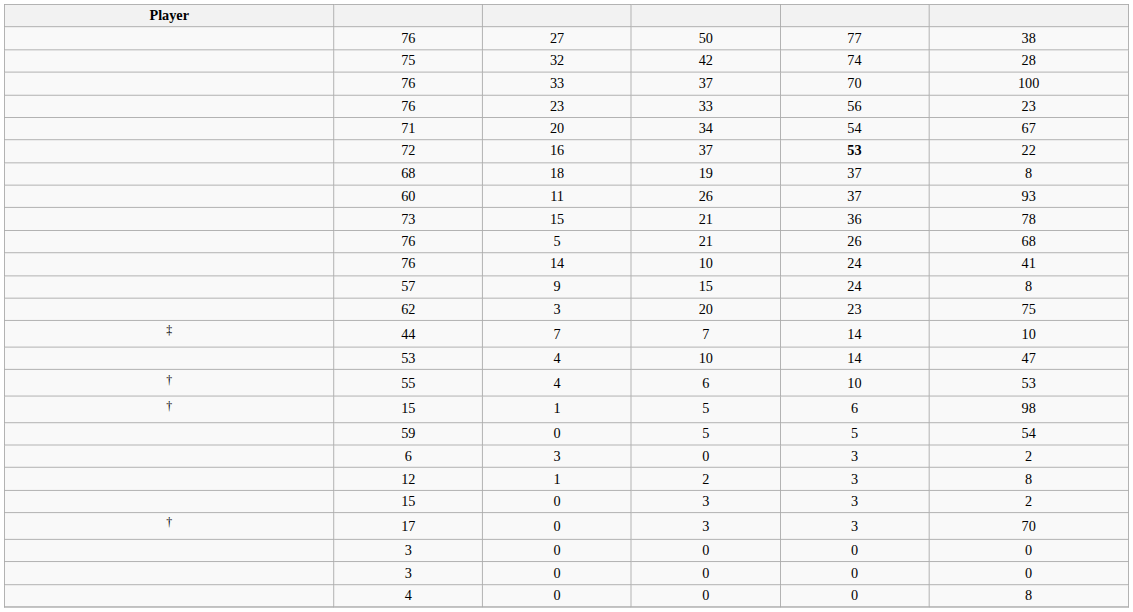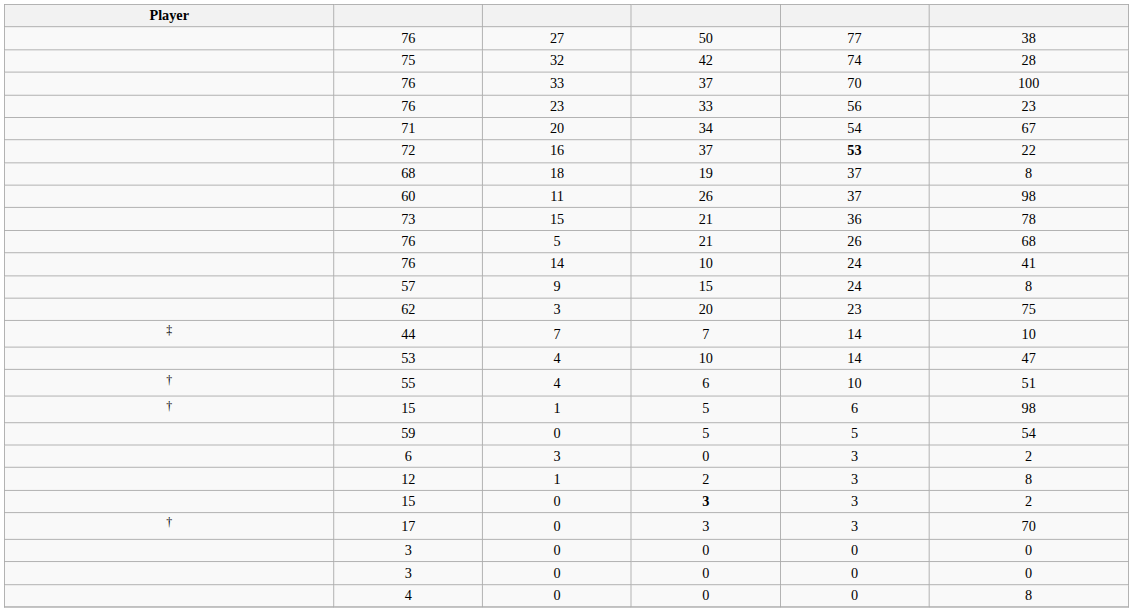 <table class="wikitable sortable" style="width:100%;">
 <tr align=center>
 <th>Player</th>
 <th></th>
 <th></th>
 <th></th>
 <th></th>
 <th></th>
 </tr>
 <tr align=center>
 <td></td>
 <td>76</td>
 <td>27</td>
 <td>50</td>
 <td>77</td>
 <td>38</td>
 </tr>
 <tr align=center>
 <td></td>
 <td>75</td>
 <td>32</td>
 <td>42</td>
 <td>74</td>
 <td>28</td>
 </tr>
 <tr align=center>
 <td></td>
 <td>76</td>
 <td>33</td>
 <td>37</td>
 <td>70</td>
 <td>100</td>
 </tr>
 <tr align=center>
 <td></td>
 <td>76</td>
 <td>23</td>
 <td>33</td>
 <td>56</td>
 <td>23</td>
 </tr>
 <tr align=center>
 <td></td>
 <td>71</td>
 <td>20</td>
 <td>34</td>
 <td>54</td>
 <td>67</td>
 </tr>
 <tr align=center>
 <td></td>
 <td>72</td>
 <td>16</td>
 <td>37</td>
 <td><strong>53</strong></td>
 <td>22</td>
 </tr>
 <tr align=center>
 <td></td>
 <td>68</td>
 <td>18</td>
 <td>19</td>
 <td>37</td>
 <td>8</td>
 </tr>
 <tr align=center>
 <td></td>
 <td>60</td>
 <td>11</td>
 <td>26</td>
 <td>37</td>
-<td>93</td>
+<td>98</td>
 </tr>
 <tr align=center>
 <td></td>
 <td>73</td>
 <td>15</td>
 <td>21</td>
 <td>36</td>
 <td>78</td>
 </tr>
 <tr align=center>
 <td></td>
 <td>76</td>
 <td>5</td>
 <td>21</td>
 <td>26</td>
 <td>68</td>
 </tr>
 <tr align=center>
 <td></td>
 <td>76</td>
 <td>14</td>
 <td>10</td>
 <td>24</td>
 <td>41</td>
 </tr>
 <tr align=center>
 <td></td>
 <td>57</td>
 <td>9</td>
 <td>15</td>
 <td>24</td>
 <td>8</td>
 </tr>
 <tr align=center>
 <td></td>
 <td>62</td>
 <td>3</td>
 <td>20</td>
 <td>23</td>
 <td>75</td>
 </tr>
 <tr align=center>
 <td><sup>‡</sup></td>
 <td>44</td>
 <td>7</td>
 <td>7</td>
 <td>14</td>
 <td>10</td>
 </tr>
 <tr align=center>
 <td></td>
 <td>53</td>
 <td>4</td>
 <td>10</td>
 <td>14</td>
 <td>47</td>
 </tr>
 <tr align=center>
 <td><sup>†</sup></td>
 <td>55</td>
 <td>4</td>
 <td>6</td>
 <td>10</td>
-<td>53</td>
+<td>51</td>
 </tr>
 <tr align=center>
 <td><sup>†</sup></td>
 <td>15</td>
 <td>1</td>
 <td>5</td>
 <td>6</td>
 <td>98</td>
 </tr>
 <tr align=center>
 <td></td>
 <td>59</td>
 <td>0</td>
 <td>5</td>
 <td>5</td>
 <td>54</td>
 </tr>
 <tr align=center>
 <td></td>
 <td>6</td>
 <td>3</td>
 <td>0</td>
 <td>3</td>
 <td>2</td>
 </tr>
 <tr align=center>
 <td></td>
 <td>12</td>
 <td>1</td>
 <td>2</td>
 <td>3</td>
 <td>8</td>
 </tr>
 <tr align=center>
 <td></td>
 <td>15</td>
 <td>0</td>
-<td>3</td>
+<td><strong>3</strong></td>
 <td>3</td>
 <td>2</td>
 </tr>
 <tr align=center>
 <td><sup>†</sup></td>
 <td>17</td>
 <td>0</td>
 <td>3</td>
 <td>3</td>
 <td>70</td>
 </tr>
 <tr align=center>
 <td></td>
 <td>3</td>
 <td>0</td>
 <td>0</td>
 <td>0</td>
 <td>0</td>
 </tr>
 <tr align=center>
 <td></td>
 <td>3</td>
 <td>0</td>
 <td>0</td>
 <td>0</td>
 <td>0</td>
 </tr>
 <tr align=center>
 <td></td>
 <td>4</td>
 <td>0</td>
 <td>0</td>
 <td>0</td>
 <td>8</td>
 </tr>
 <tr>
 </tr>
 </table>
